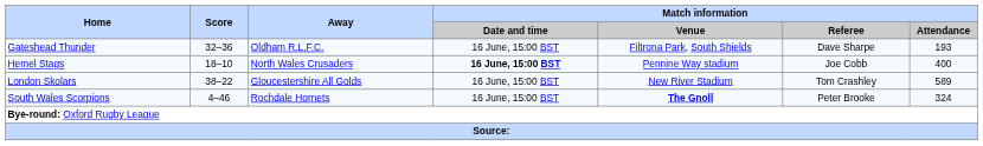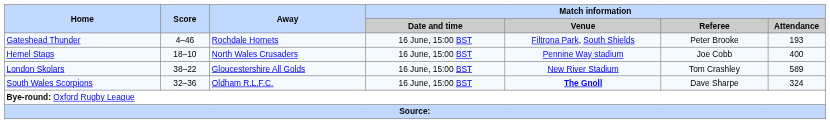 <table border=1 style="border-collapse:collapse; font-size:80%; text-align:center;" cellpadding=3 cellspacing=0 width=100%>
 <tr bgcolor=#C1D8FF>
 <th rowspan=2 width=19%>Home</th>
 <th rowspan=2 width=6%>Score</th>
 <th rowspan=2 width=19%>Away</th>
 <th colspan=6>Match information</th>
 </tr>
 <tr bgcolor=#CCCCCC>
 <th width=17%>Date and time</th>
 <th width=19%>Venue</th>
 <th width=13%>Referee</th>
 <th width=7%>Attendance</th>
 </tr>
 <tr bgcolor=#F5FAFF>
 <td align=left> <a href='#'>Gateshead Thunder</a></td>
-<td>32–36</td>
-<td align=left> <a href='#'>Oldham R.L.F.C.</a></td>
+<td>4–46</td>
+<td align=left> <a href='#'>Rochdale Hornets</a></td>
 <td>16 June, 15:00 <a href='#'>BST</a></td>
 <td><a href='#'>Filtrona Park</a>, <a href='#'>South Shields</a></td>
-<td>Dave Sharpe</td>
+<td>Peter Brooke</td>
 <td>193</td>
 </tr>
 <tr bgcolor=#F5FAFF>
 <td align=left> <a href='#'>Hemel Stags</a></td>
 <td>18–10</td>
 <td align=left> <a href='#'>North Wales Crusaders</a></td>
-<td><strong>16 June, 15:00 <a href='#'>BST</a></strong></td>
+<td>16 June, 15:00 <a href='#'>BST</a></td>
 <td><a href='#'>Pennine Way stadium</a></td>
 <td>Joe Cobb</td>
 <td>400</td>
 </tr>
 <tr bgcolor=#F5FAFF>
 <td align=left> <a href='#'>London Skolars</a></td>
 <td>38–22</td>
 <td align=left> <a href='#'>Gloucestershire All Golds</a></td>
 <td>16 June, 15:00 <a href='#'>BST</a></td>
 <td><a href='#'>New River Stadium</a></td>
 <td>Tom Crashley</td>
 <td>589</td>
 </tr>
 <tr bgcolor=#F5FAFF>
 <td align=left> <a href='#'>South Wales Scorpions</a></td>
-<td>4–46</td>
-<td align=left> <a href='#'>Rochdale Hornets</a></td>
+<td>32–36</td>
+<td align=left> <a href='#'>Oldham R.L.F.C.</a></td>
 <td>16 June, 15:00 <a href='#'>BST</a></td>
 <td><strong><a href='#'>The Gnoll</a></strong></td>
-<td>Peter Brooke</td>
+<td>Dave Sharpe</td>
 <td>324</td>
 </tr>
 <tr>
 <td colspan="7" align="left"><strong>Bye-round:</strong>  <a href='#'>Oxford Rugby League</a></td>
 </tr>
 <tr bgcolor=#C1D8FF>
 <th colspan=12>Source:</th>
 </tr>
 </table>
